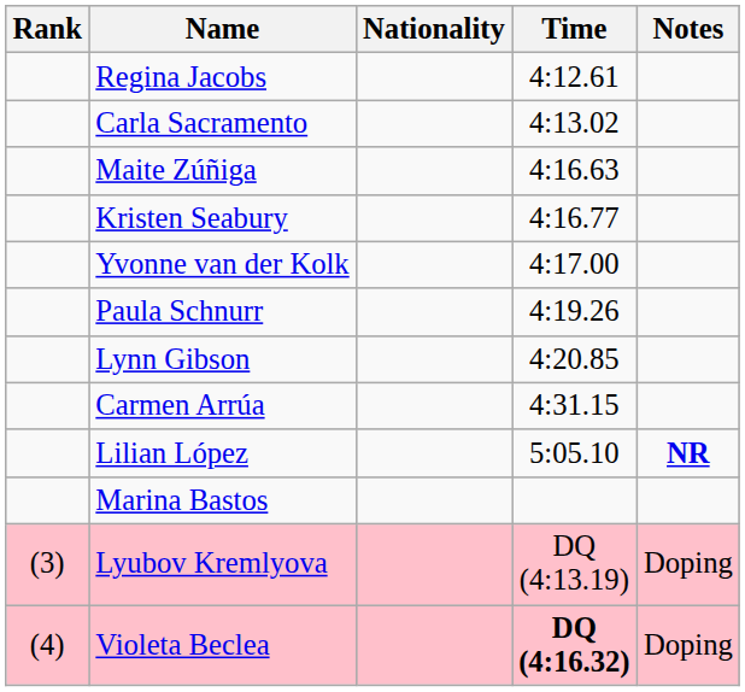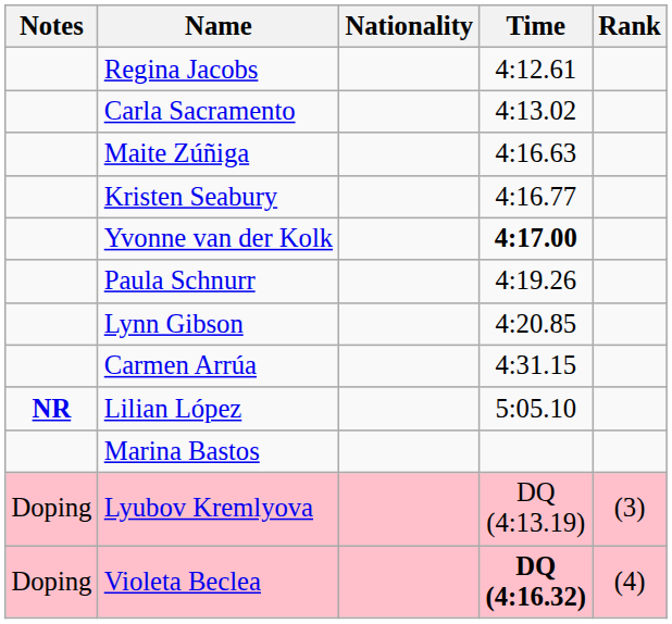 <table class="wikitable sortable" style="text-align:center">
 <tr>
-<th>Rank</th>
+<th>Notes</th>
 <th>Name</th>
 <th>Nationality</th>
 <th>Time</th>
-<th>Notes</th>
+<th>Rank</th>
 </tr>
 <tr>
 <td></td>
 <td align="left"><a href='#'>Regina Jacobs</a></td>
 <td align=left></td>
 <td>4:12.61</td>
 <td></td>
 </tr>
 <tr>
 <td></td>
 <td align="left"><a href='#'>Carla Sacramento</a></td>
 <td align=left></td>
 <td>4:13.02</td>
 <td></td>
 </tr>
 <tr>
 <td></td>
 <td align="left"><a href='#'>Maite Zúñiga</a></td>
 <td align=left></td>
 <td>4:16.63</td>
 <td></td>
 </tr>
 <tr>
 <td></td>
 <td align="left"><a href='#'>Kristen Seabury</a></td>
 <td align=left></td>
 <td>4:16.77</td>
 <td></td>
 </tr>
 <tr>
 <td></td>
 <td align="left"><a href='#'>Yvonne van der Kolk</a></td>
 <td align=left></td>
-<td>4:17.00</td>
+<td><strong>4:17.00</strong></td>
 <td></td>
 </tr>
 <tr>
 <td></td>
 <td align="left"><a href='#'>Paula Schnurr</a></td>
 <td align=left></td>
 <td>4:19.26</td>
 <td></td>
 </tr>
 <tr>
 <td></td>
 <td align="left"><a href='#'>Lynn Gibson</a></td>
 <td align=left></td>
 <td>4:20.85</td>
 <td></td>
 </tr>
 <tr>
 <td></td>
 <td align="left"><a href='#'>Carmen Arrúa</a></td>
 <td align=left></td>
 <td>4:31.15</td>
 <td></td>
 </tr>
 <tr>
-<td></td>
+<td><strong><a href='#'>NR</a></strong></td>
 <td align="left"><a href='#'>Lilian López</a></td>
 <td align=left></td>
 <td>5:05.10</td>
-<td><strong><a href='#'>NR</a></strong></td>
+<td></td>
 </tr>
 <tr>
 <td></td>
 <td align="left"><a href='#'>Marina Bastos</a></td>
 <td align=left></td>
 <td></td>
 <td></td>
 </tr>
 <tr bgcolor=pink>
-<td>(3) </td>
+<td>Doping </td>
 <td align="left"><a href='#'>Lyubov Kremlyova</a></td>
 <td align=left></td>
 <td>DQ<br>(4:13.19)</td>
-<td>Doping </td>
+<td>(3) </td>
 </tr>
 <tr bgcolor=pink>
-<td>(4) </td>
+<td>Doping </td>
 <td align="left"><a href='#'>Violeta Beclea</a></td>
 <td align=left></td>
 <td><strong>DQ<br>(4:16.32)</strong></td>
-<td>Doping </td>
+<td>(4) </td>
 </tr>
 </table>
